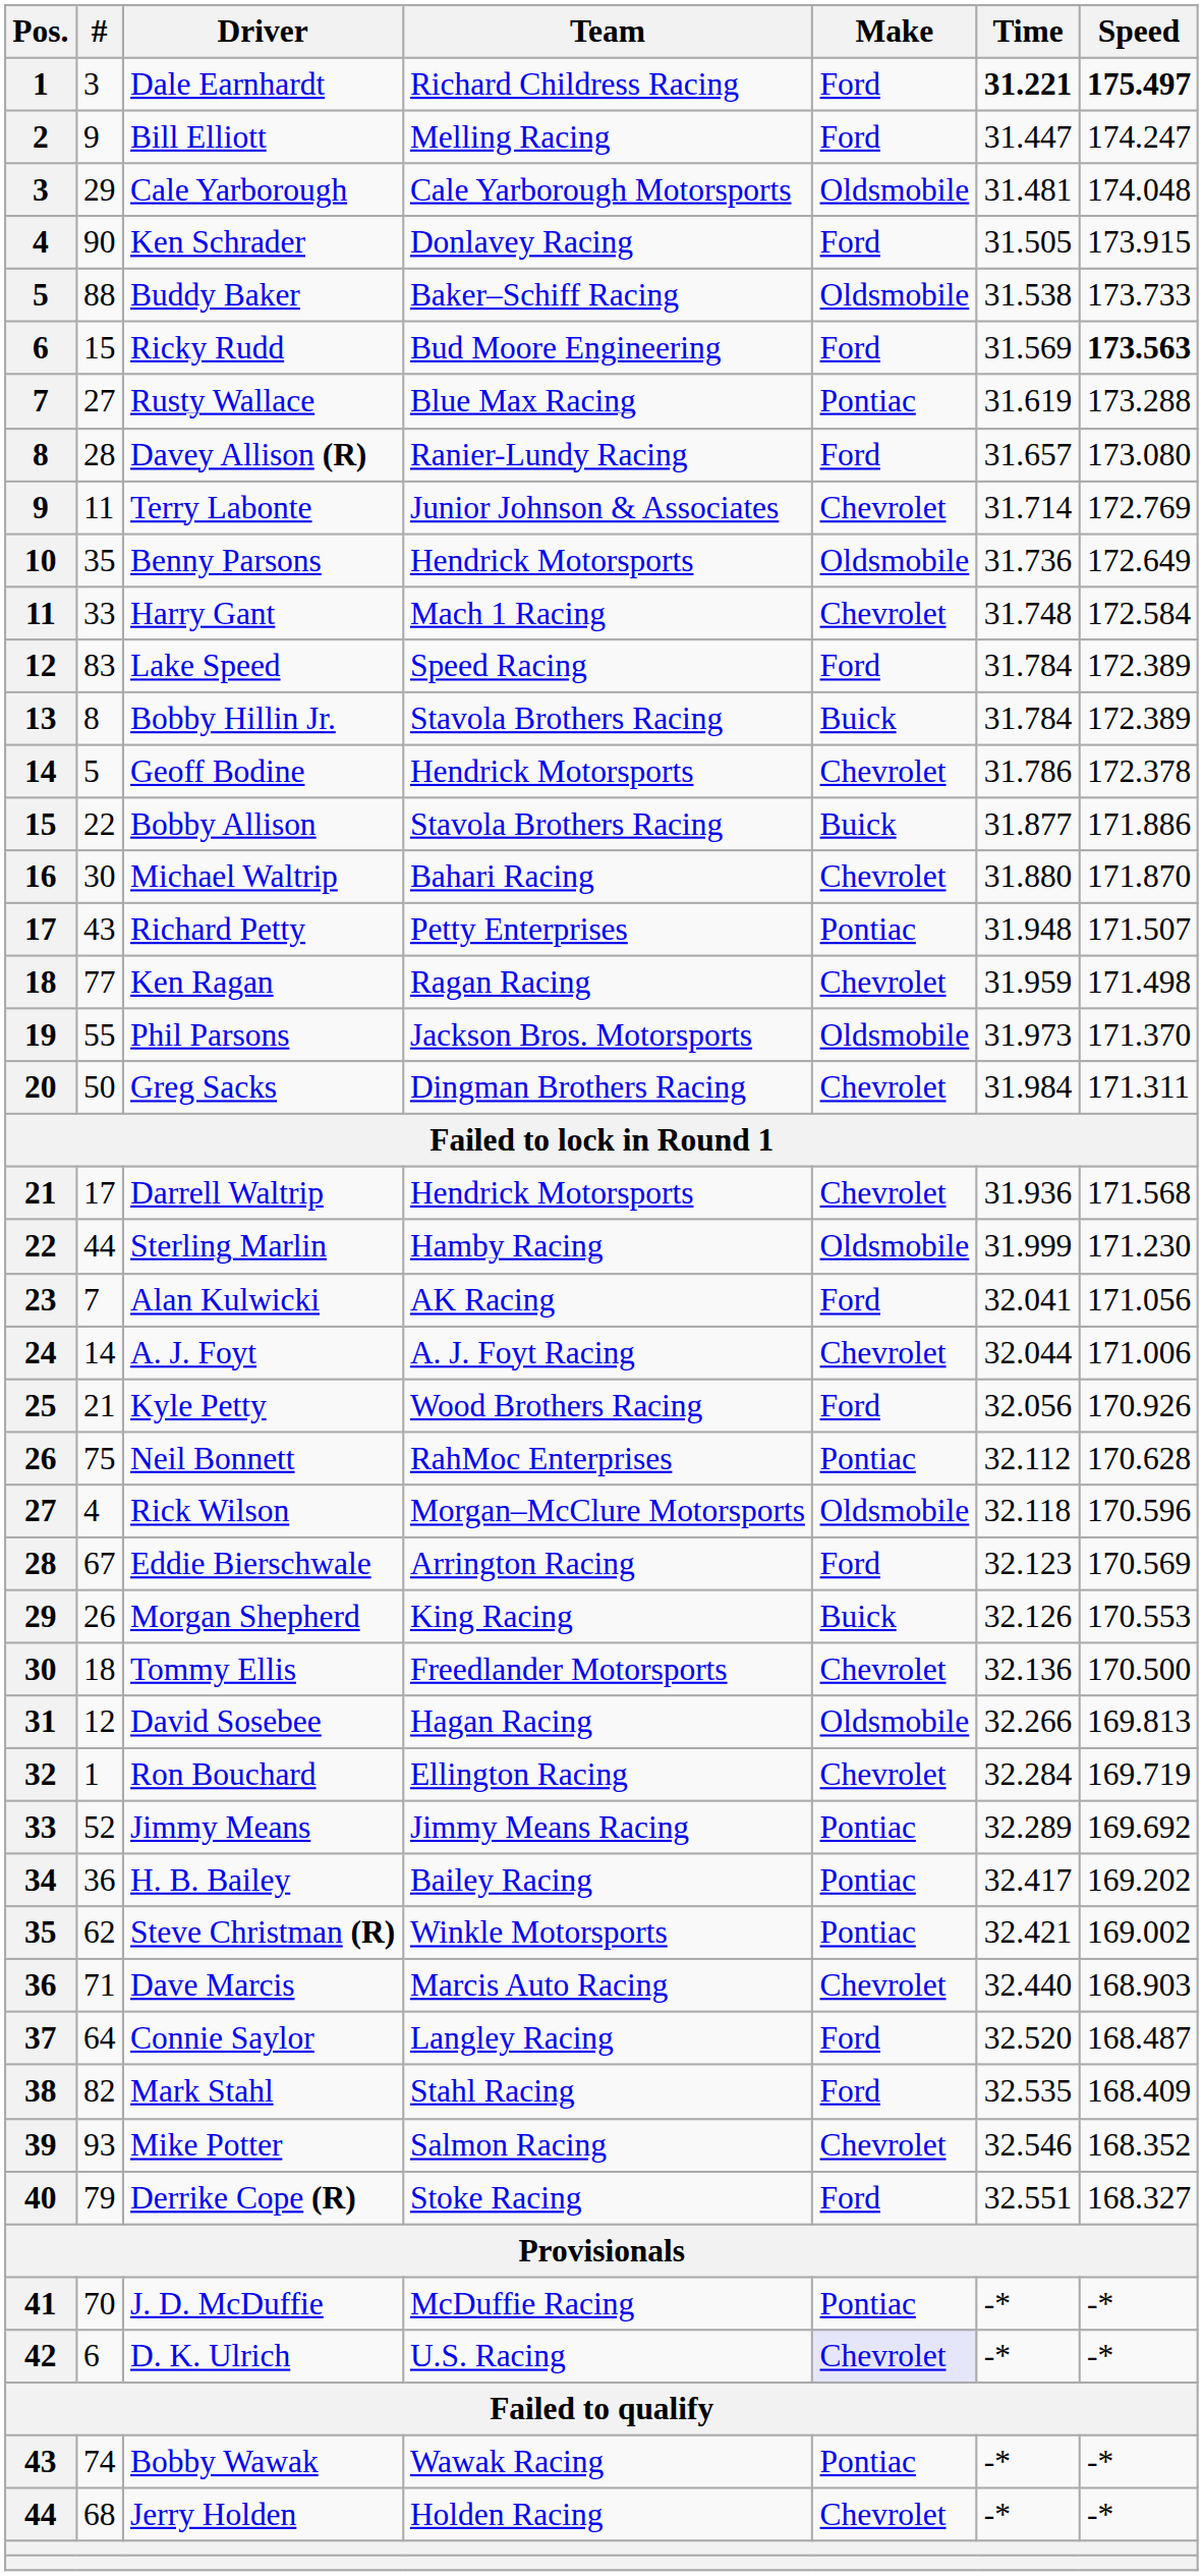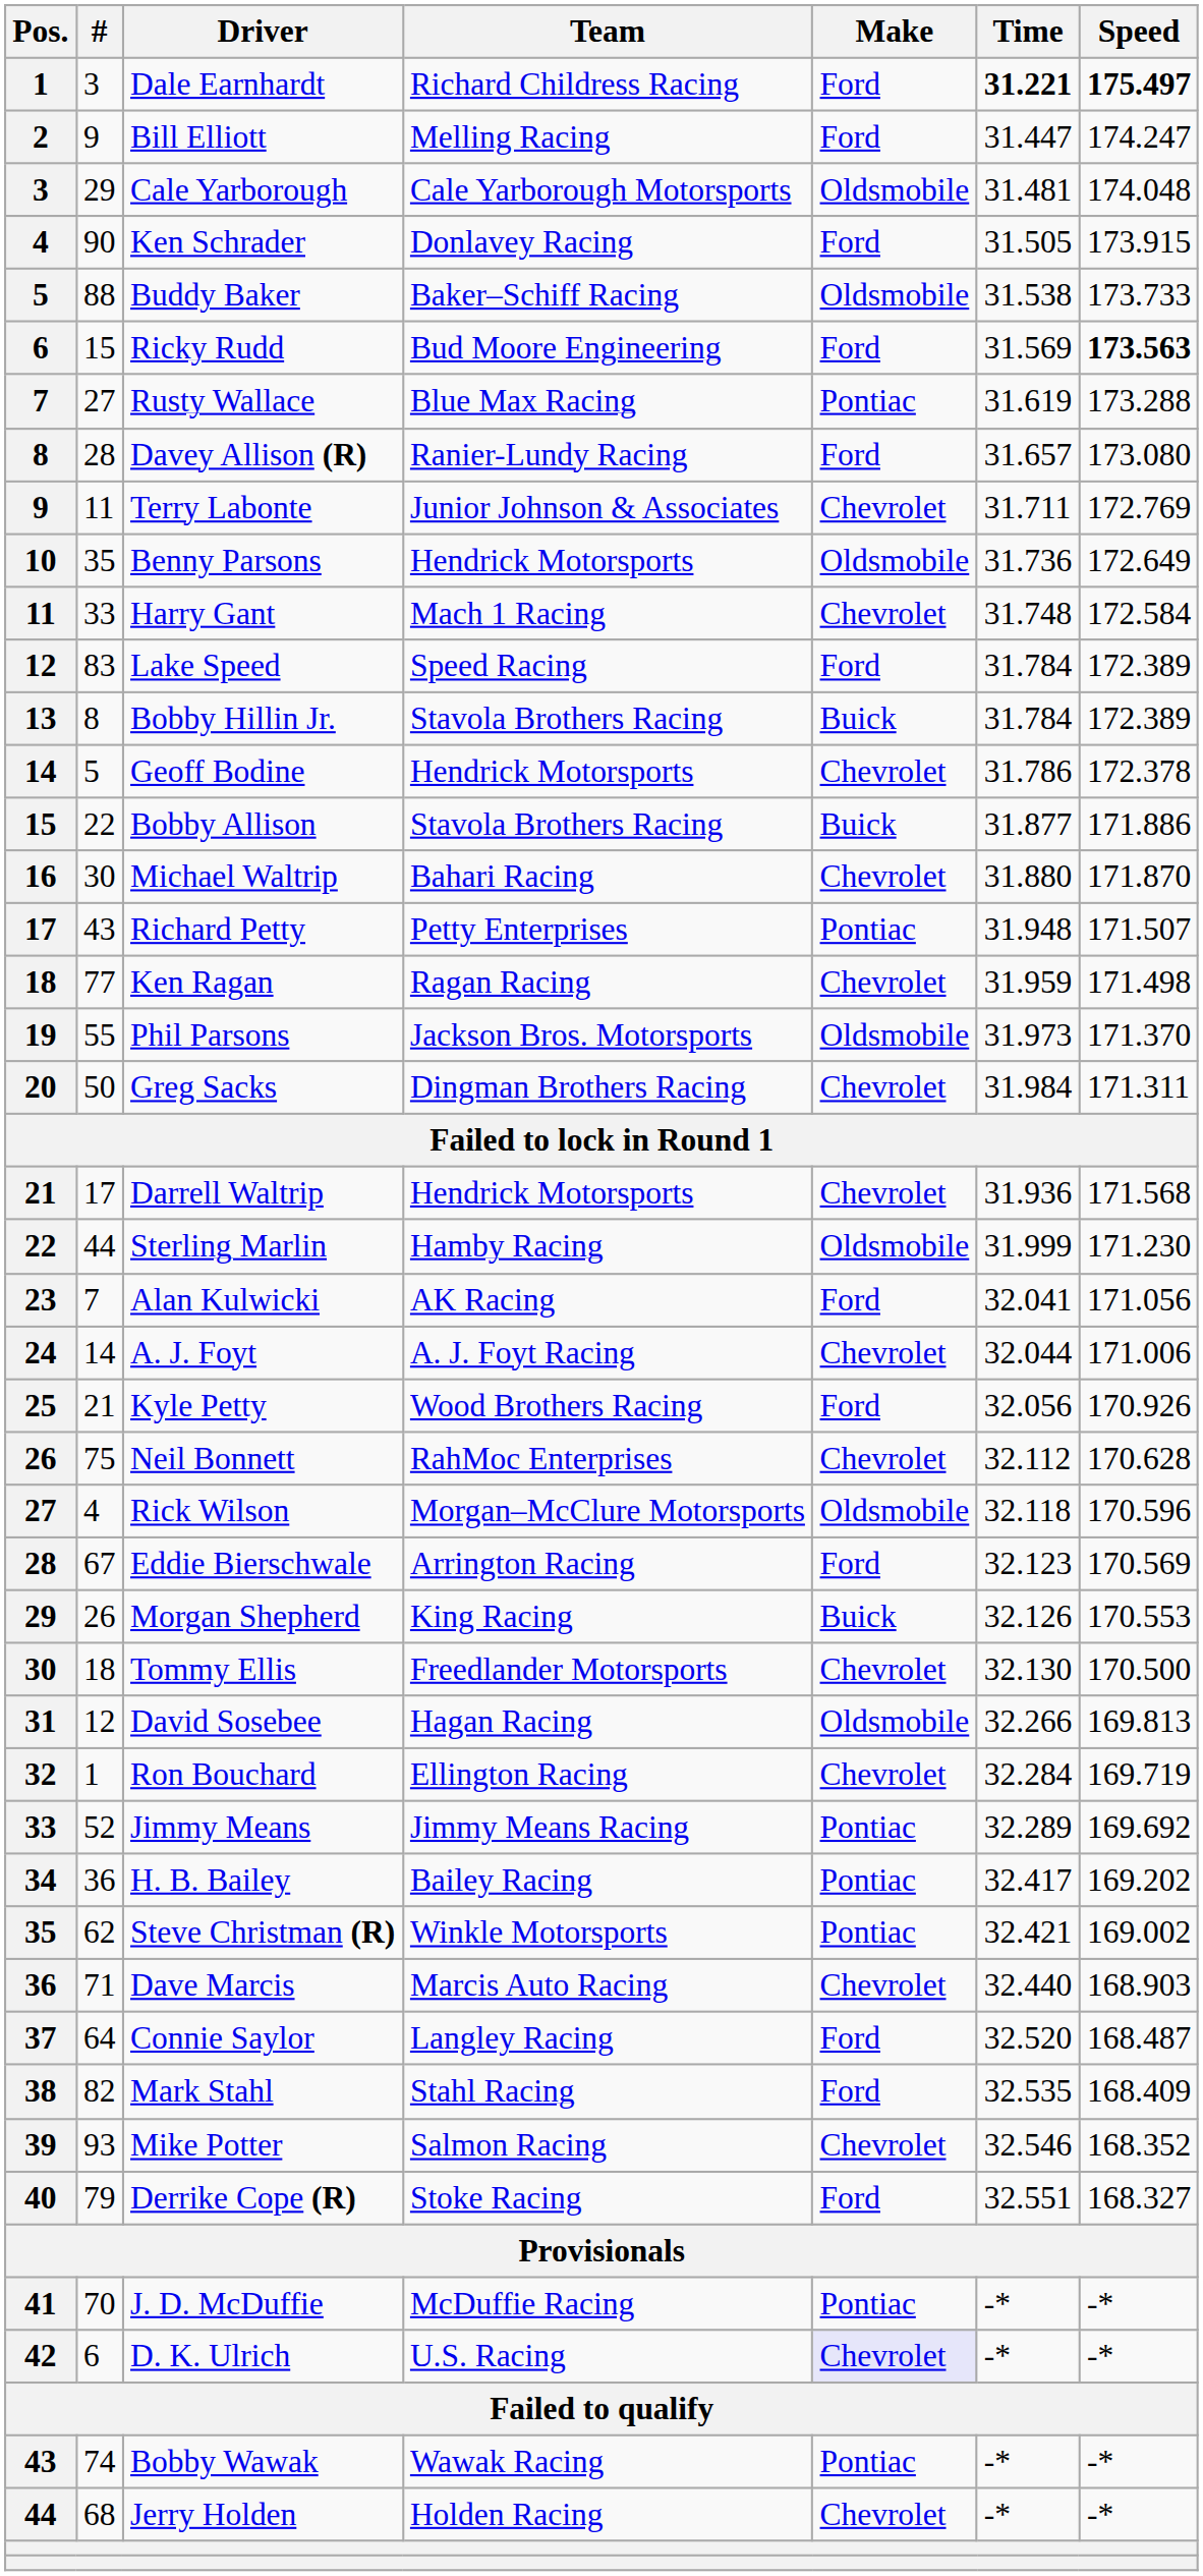 <table class="wikitable" style="font-size:95%">
 <tr>
 <th>Pos.</th>
 <th>#</th>
 <th>Driver</th>
 <th>Team</th>
 <th>Make</th>
 <th>Time</th>
 <th>Speed</th>
 </tr>
 <tr>
 <th>1</th>
 <td>3</td>
 <td><a href='#'>Dale Earnhardt</a></td>
 <td><a href='#'>Richard Childress Racing</a></td>
 <td><a href='#'>Ford</a></td>
 <td><strong>31.221</strong></td>
 <td><strong>175.497</strong></td>
 </tr>
 <tr>
 <th>2</th>
 <td>9</td>
 <td><a href='#'>Bill Elliott</a></td>
 <td><a href='#'>Melling Racing</a></td>
 <td><a href='#'>Ford</a></td>
 <td>31.447</td>
 <td>174.247</td>
 </tr>
 <tr>
 <th>3</th>
 <td>29</td>
 <td><a href='#'>Cale Yarborough</a></td>
 <td><a href='#'>Cale Yarborough Motorsports</a></td>
 <td><a href='#'>Oldsmobile</a></td>
 <td>31.481</td>
 <td>174.048</td>
 </tr>
 <tr>
 <th>4</th>
 <td>90</td>
 <td><a href='#'>Ken Schrader</a></td>
 <td><a href='#'>Donlavey Racing</a></td>
 <td><a href='#'>Ford</a></td>
 <td>31.505</td>
 <td>173.915</td>
 </tr>
 <tr>
 <th>5</th>
 <td>88</td>
 <td><a href='#'>Buddy Baker</a></td>
 <td><a href='#'>Baker–Schiff Racing</a></td>
 <td><a href='#'>Oldsmobile</a></td>
 <td>31.538</td>
 <td>173.733</td>
 </tr>
 <tr>
 <th>6</th>
 <td>15</td>
 <td><a href='#'>Ricky Rudd</a></td>
 <td><a href='#'>Bud Moore Engineering</a></td>
 <td><a href='#'>Ford</a></td>
 <td>31.569</td>
 <td><strong>173.563</strong></td>
 </tr>
 <tr>
 <th>7</th>
 <td>27</td>
 <td><a href='#'>Rusty Wallace</a></td>
 <td><a href='#'>Blue Max Racing</a></td>
 <td><a href='#'>Pontiac</a></td>
 <td>31.619</td>
 <td>173.288</td>
 </tr>
 <tr>
 <th>8</th>
 <td>28</td>
 <td><a href='#'>Davey Allison</a> <strong>(R)</strong></td>
 <td><a href='#'>Ranier-Lundy Racing</a></td>
 <td><a href='#'>Ford</a></td>
 <td>31.657</td>
 <td>173.080</td>
 </tr>
 <tr>
 <th>9</th>
 <td>11</td>
 <td><a href='#'>Terry Labonte</a></td>
 <td><a href='#'>Junior Johnson & Associates</a></td>
 <td><a href='#'>Chevrolet</a></td>
-<td>31.714</td>
+<td>31.711</td>
 <td>172.769</td>
 </tr>
 <tr>
 <th>10</th>
 <td>35</td>
 <td><a href='#'>Benny Parsons</a></td>
 <td><a href='#'>Hendrick Motorsports</a></td>
 <td><a href='#'>Oldsmobile</a></td>
 <td>31.736</td>
 <td>172.649</td>
 </tr>
 <tr>
 <th>11</th>
 <td>33</td>
 <td><a href='#'>Harry Gant</a></td>
 <td><a href='#'>Mach 1 Racing</a></td>
 <td><a href='#'>Chevrolet</a></td>
 <td>31.748</td>
 <td>172.584</td>
 </tr>
 <tr>
 <th>12</th>
 <td>83</td>
 <td><a href='#'>Lake Speed</a></td>
 <td><a href='#'>Speed Racing</a></td>
 <td><a href='#'>Ford</a></td>
 <td>31.784</td>
 <td>172.389</td>
 </tr>
 <tr>
 <th>13</th>
 <td>8</td>
 <td><a href='#'>Bobby Hillin Jr.</a></td>
 <td><a href='#'>Stavola Brothers Racing</a></td>
 <td><a href='#'>Buick</a></td>
 <td>31.784</td>
 <td>172.389</td>
 </tr>
 <tr>
 <th>14</th>
 <td>5</td>
 <td><a href='#'>Geoff Bodine</a></td>
 <td><a href='#'>Hendrick Motorsports</a></td>
 <td><a href='#'>Chevrolet</a></td>
 <td>31.786</td>
 <td>172.378</td>
 </tr>
 <tr>
 <th>15</th>
 <td>22</td>
 <td><a href='#'>Bobby Allison</a></td>
 <td><a href='#'>Stavola Brothers Racing</a></td>
 <td><a href='#'>Buick</a></td>
 <td>31.877</td>
 <td>171.886</td>
 </tr>
 <tr>
 <th>16</th>
 <td>30</td>
 <td><a href='#'>Michael Waltrip</a></td>
 <td><a href='#'>Bahari Racing</a></td>
 <td><a href='#'>Chevrolet</a></td>
 <td>31.880</td>
 <td>171.870</td>
 </tr>
 <tr>
 <th>17</th>
 <td>43</td>
 <td><a href='#'>Richard Petty</a></td>
 <td><a href='#'>Petty Enterprises</a></td>
 <td><a href='#'>Pontiac</a></td>
 <td>31.948</td>
 <td>171.507</td>
 </tr>
 <tr>
 <th>18</th>
 <td>77</td>
 <td><a href='#'>Ken Ragan</a></td>
 <td><a href='#'>Ragan Racing</a></td>
 <td><a href='#'>Chevrolet</a></td>
 <td>31.959</td>
 <td>171.498</td>
 </tr>
 <tr>
 <th>19</th>
 <td>55</td>
 <td><a href='#'>Phil Parsons</a></td>
 <td><a href='#'>Jackson Bros. Motorsports</a></td>
 <td><a href='#'>Oldsmobile</a></td>
 <td>31.973</td>
 <td>171.370</td>
 </tr>
 <tr>
 <th>20</th>
 <td>50</td>
 <td><a href='#'>Greg Sacks</a></td>
 <td><a href='#'>Dingman Brothers Racing</a></td>
 <td><a href='#'>Chevrolet</a></td>
 <td>31.984</td>
 <td>171.311</td>
 </tr>
 <tr>
 <th colspan="7">Failed to lock in Round 1</th>
 </tr>
 <tr>
 <th>21</th>
 <td>17</td>
 <td><a href='#'>Darrell Waltrip</a></td>
 <td><a href='#'>Hendrick Motorsports</a></td>
 <td><a href='#'>Chevrolet</a></td>
 <td>31.936</td>
 <td>171.568</td>
 </tr>
 <tr>
 <th>22</th>
 <td>44</td>
 <td><a href='#'>Sterling Marlin</a></td>
 <td><a href='#'>Hamby Racing</a></td>
 <td><a href='#'>Oldsmobile</a></td>
 <td>31.999</td>
 <td>171.230</td>
 </tr>
 <tr>
 <th>23</th>
 <td>7</td>
 <td><a href='#'>Alan Kulwicki</a></td>
 <td><a href='#'>AK Racing</a></td>
 <td><a href='#'>Ford</a></td>
 <td>32.041</td>
 <td>171.056</td>
 </tr>
 <tr>
 <th>24</th>
 <td>14</td>
 <td><a href='#'>A. J. Foyt</a></td>
 <td><a href='#'>A. J. Foyt Racing</a></td>
 <td><a href='#'>Chevrolet</a></td>
 <td>32.044</td>
 <td>171.006</td>
 </tr>
 <tr>
 <th>25</th>
 <td>21</td>
 <td><a href='#'>Kyle Petty</a></td>
 <td><a href='#'>Wood Brothers Racing</a></td>
 <td><a href='#'>Ford</a></td>
 <td>32.056</td>
 <td>170.926</td>
 </tr>
 <tr>
 <th>26</th>
 <td>75</td>
 <td><a href='#'>Neil Bonnett</a></td>
 <td><a href='#'>RahMoc Enterprises</a></td>
-<td><a href='#'>Pontiac</a></td>
+<td><a href='#'>Chevrolet</a></td>
 <td>32.112</td>
 <td>170.628</td>
 </tr>
 <tr>
 <th>27</th>
 <td>4</td>
 <td><a href='#'>Rick Wilson</a></td>
 <td><a href='#'>Morgan–McClure Motorsports</a></td>
 <td><a href='#'>Oldsmobile</a></td>
 <td>32.118</td>
 <td>170.596</td>
 </tr>
 <tr>
 <th>28</th>
 <td>67</td>
 <td><a href='#'>Eddie Bierschwale</a></td>
 <td><a href='#'>Arrington Racing</a></td>
 <td><a href='#'>Ford</a></td>
 <td>32.123</td>
 <td>170.569</td>
 </tr>
 <tr>
 <th>29</th>
 <td>26</td>
 <td><a href='#'>Morgan Shepherd</a></td>
 <td><a href='#'>King Racing</a></td>
 <td><a href='#'>Buick</a></td>
 <td>32.126</td>
 <td>170.553</td>
 </tr>
 <tr>
 <th>30</th>
 <td>18</td>
 <td><a href='#'>Tommy Ellis</a></td>
 <td><a href='#'>Freedlander Motorsports</a></td>
 <td><a href='#'>Chevrolet</a></td>
-<td>32.136</td>
+<td>32.130</td>
 <td>170.500</td>
 </tr>
 <tr>
 <th>31</th>
 <td>12</td>
 <td><a href='#'>David Sosebee</a></td>
 <td><a href='#'>Hagan Racing</a></td>
 <td><a href='#'>Oldsmobile</a></td>
 <td>32.266</td>
 <td>169.813</td>
 </tr>
 <tr>
 <th>32</th>
 <td>1</td>
 <td><a href='#'>Ron Bouchard</a></td>
 <td><a href='#'>Ellington Racing</a></td>
 <td><a href='#'>Chevrolet</a></td>
 <td>32.284</td>
 <td>169.719</td>
 </tr>
 <tr>
 <th>33</th>
 <td>52</td>
 <td><a href='#'>Jimmy Means</a></td>
 <td><a href='#'>Jimmy Means Racing</a></td>
 <td><a href='#'>Pontiac</a></td>
 <td>32.289</td>
 <td>169.692</td>
 </tr>
 <tr>
 <th>34</th>
 <td>36</td>
 <td><a href='#'>H. B. Bailey</a></td>
 <td><a href='#'>Bailey Racing</a></td>
 <td><a href='#'>Pontiac</a></td>
 <td>32.417</td>
 <td>169.202</td>
 </tr>
 <tr>
 <th>35</th>
 <td>62</td>
 <td><a href='#'>Steve Christman</a> <strong>(R)</strong></td>
 <td><a href='#'>Winkle Motorsports</a></td>
 <td><a href='#'>Pontiac</a></td>
 <td>32.421</td>
 <td>169.002</td>
 </tr>
 <tr>
 <th>36</th>
 <td>71</td>
 <td><a href='#'>Dave Marcis</a></td>
 <td><a href='#'>Marcis Auto Racing</a></td>
 <td><a href='#'>Chevrolet</a></td>
 <td>32.440</td>
 <td>168.903</td>
 </tr>
 <tr>
 <th>37</th>
 <td>64</td>
 <td><a href='#'>Connie Saylor</a></td>
 <td><a href='#'>Langley Racing</a></td>
 <td><a href='#'>Ford</a></td>
 <td>32.520</td>
 <td>168.487</td>
 </tr>
 <tr>
 <th>38</th>
 <td>82</td>
 <td><a href='#'>Mark Stahl</a></td>
 <td><a href='#'>Stahl Racing</a></td>
 <td><a href='#'>Ford</a></td>
 <td>32.535</td>
 <td>168.409</td>
 </tr>
 <tr>
 <th>39</th>
 <td>93</td>
 <td><a href='#'>Mike Potter</a></td>
 <td><a href='#'>Salmon Racing</a></td>
 <td><a href='#'>Chevrolet</a></td>
 <td>32.546</td>
 <td>168.352</td>
 </tr>
 <tr>
 <th>40</th>
 <td>79</td>
 <td><a href='#'>Derrike Cope</a> <strong>(R)</strong></td>
 <td><a href='#'>Stoke Racing</a></td>
 <td><a href='#'>Ford</a></td>
 <td>32.551</td>
 <td>168.327</td>
 </tr>
 <tr>
 <th colspan="7">Provisionals</th>
 </tr>
 <tr>
 <th>41</th>
 <td>70</td>
 <td><a href='#'>J. D. McDuffie</a></td>
 <td><a href='#'>McDuffie Racing</a></td>
 <td><a href='#'>Pontiac</a></td>
 <td>-*</td>
 <td>-*</td>
 </tr>
 <tr>
 <th>42</th>
 <td>6</td>
 <td><a href='#'>D. K. Ulrich</a></td>
 <td><a href='#'>U.S. Racing</a></td>
 <td style="background: lavender;"><a href='#'>Chevrolet</a></td>
 <td>-*</td>
 <td>-*</td>
 </tr>
 <tr>
 <th colspan="7">Failed to qualify</th>
 </tr>
 <tr>
 <th>43</th>
 <td>74</td>
 <td><a href='#'>Bobby Wawak</a></td>
 <td><a href='#'>Wawak Racing</a></td>
 <td><a href='#'>Pontiac</a></td>
 <td>-*</td>
 <td>-*</td>
 </tr>
 <tr>
 <th>44</th>
 <td>68</td>
 <td><a href='#'>Jerry Holden</a></td>
 <td><a href='#'>Holden Racing</a></td>
 <td><a href='#'>Chevrolet</a></td>
 <td>-*</td>
 <td>-*</td>
 </tr>
 <tr>
 <th colspan="7"></th>
 </tr>
 <tr>
 <th colspan="7"></th>
 </tr>
 </table>
